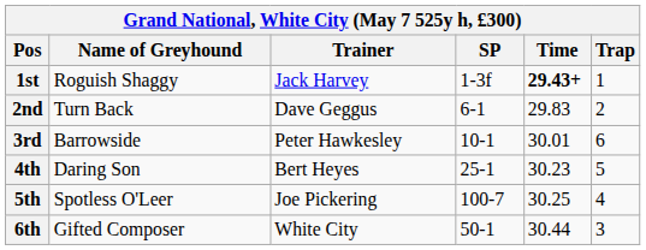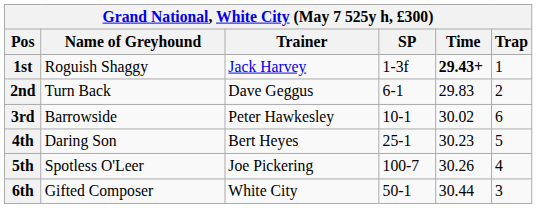 <table class="wikitable">
 <tr>
 <th colspan="6"><a href='#'>Grand National</a>, <a href='#'>White City</a> (May 7 525y h, £300)</th>
 </tr>
 <tr>
 <th width=30>Pos</th>
 <th width=180>Name of Greyhound</th>
 <th width=150>Trainer</th>
 <th width=50>SP</th>
 <th width=50>Time</th>
 <th width=30>Trap</th>
 </tr>
 <tr>
 <th>1st</th>
 <td>Roguish Shaggy</td>
 <td><a href='#'>Jack Harvey</a></td>
 <td>1-3f</td>
 <td><strong>29.43+</strong></td>
 <td>1</td>
 </tr>
 <tr>
 <th>2nd</th>
 <td>Turn Back</td>
 <td>Dave Geggus</td>
 <td>6-1</td>
 <td>29.83</td>
 <td>2</td>
 </tr>
 <tr>
 <th>3rd</th>
 <td>Barrowside</td>
 <td>Peter Hawkesley</td>
 <td>10-1</td>
-<td>30.01</td>
+<td>30.02</td>
 <td>6</td>
 </tr>
 <tr>
 <th>4th</th>
 <td>Daring Son</td>
 <td>Bert Heyes</td>
 <td>25-1</td>
 <td>30.23</td>
 <td>5</td>
 </tr>
 <tr>
 <th>5th</th>
 <td>Spotless O'Leer</td>
 <td>Joe Pickering</td>
 <td>100-7</td>
-<td>30.25</td>
+<td>30.26</td>
 <td>4</td>
 </tr>
 <tr>
 <th>6th</th>
 <td>Gifted Composer</td>
 <td>White City</td>
 <td>50-1</td>
 <td>30.44</td>
 <td>3</td>
 </tr>
 </table>
